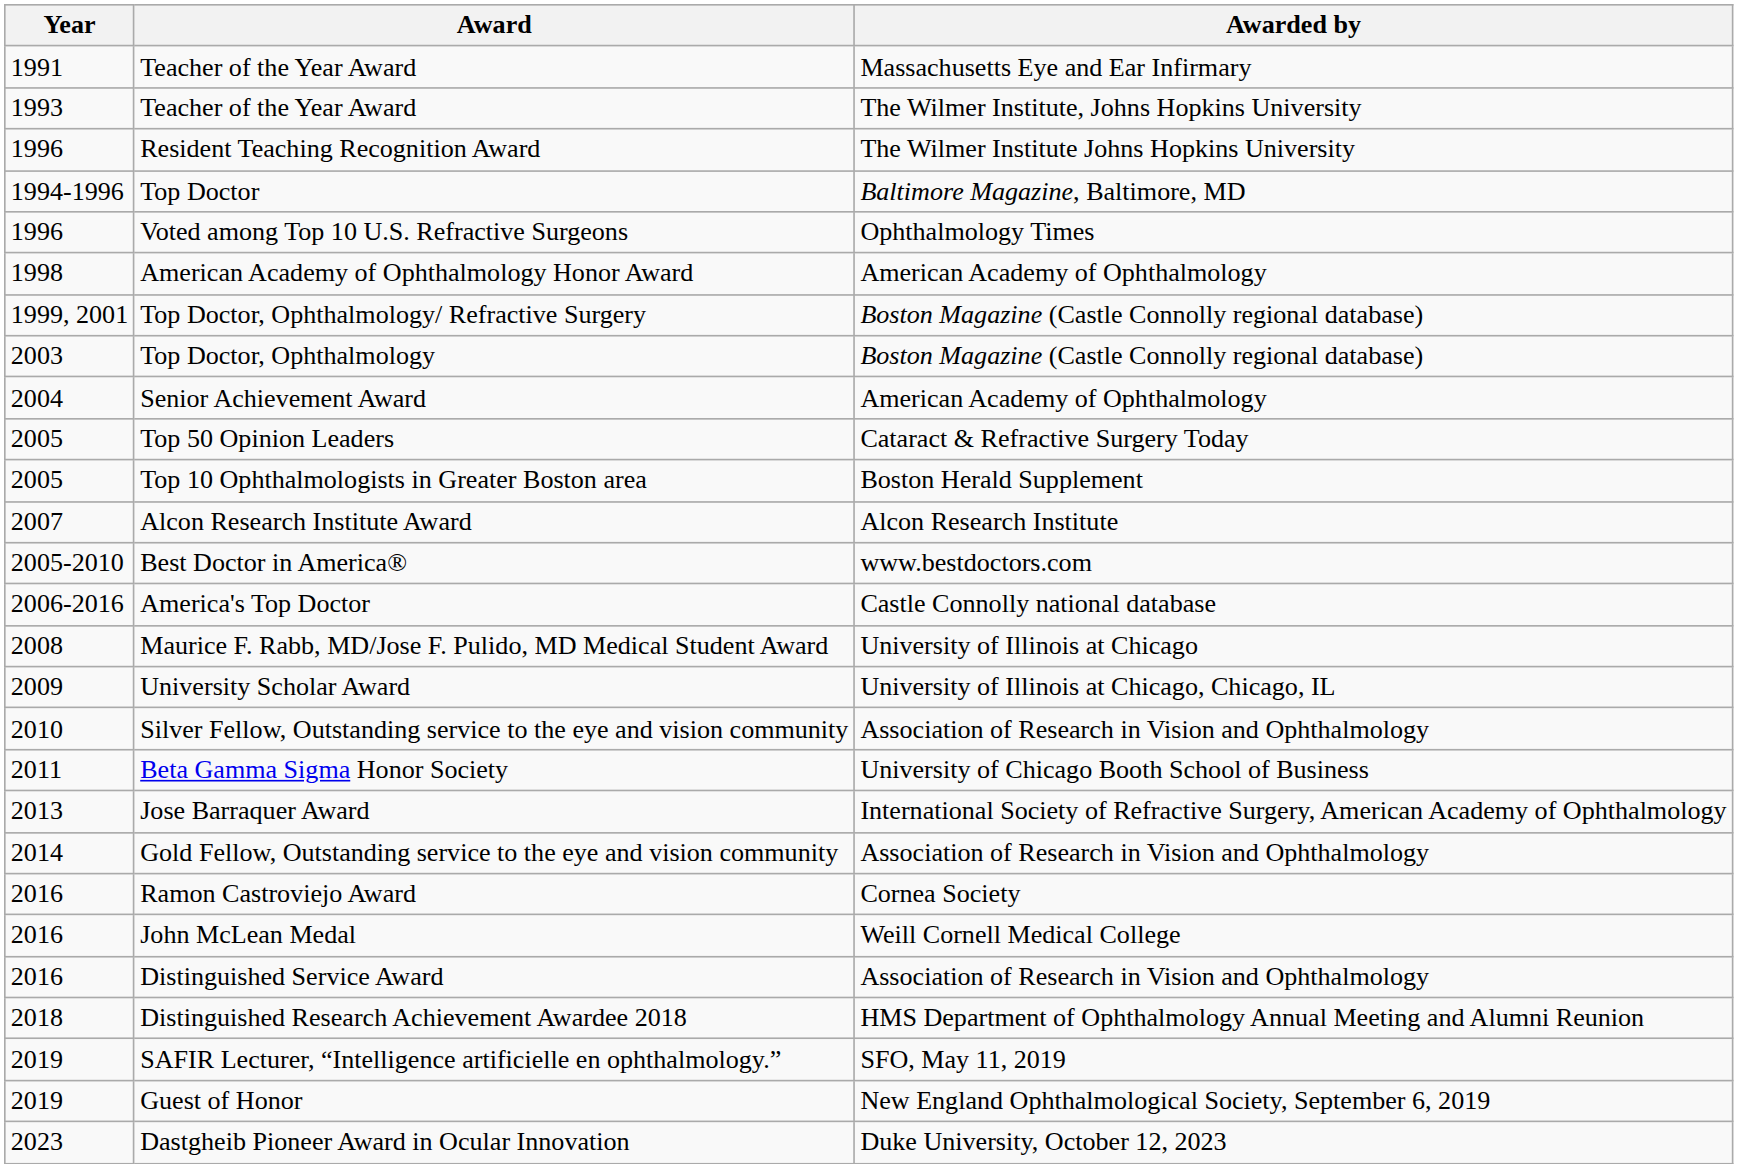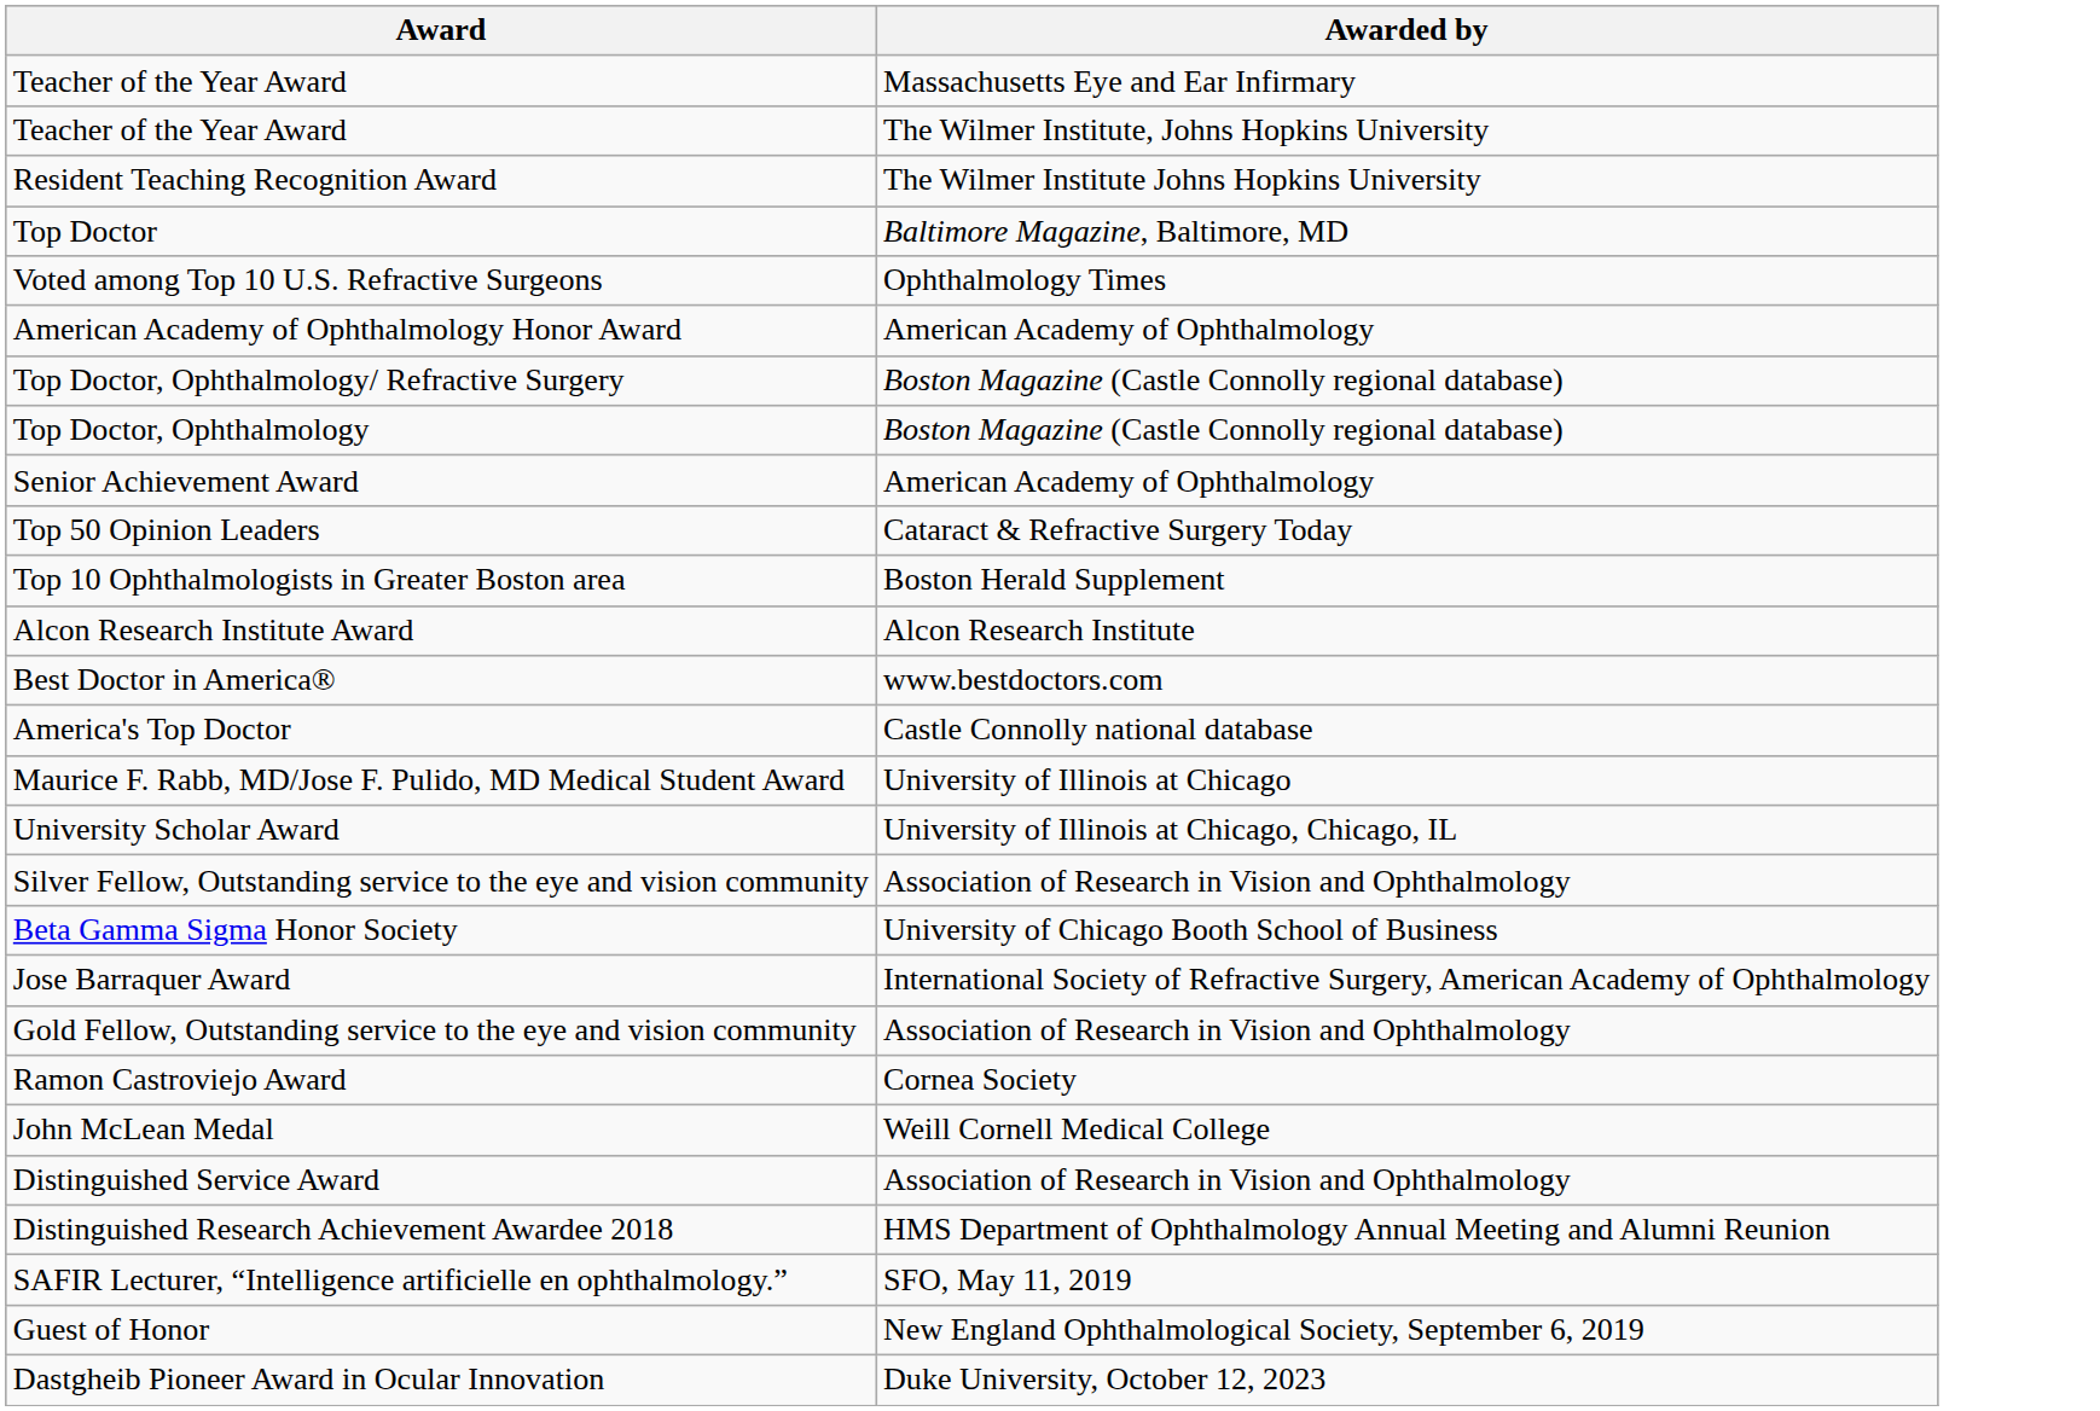 <table class="wikitable">
 <tr>
-<th>Year</th>
 <th>Award</th>
 <th>Awarded by</th>
 </tr>
 <tr>
-<td>1991</td>
 <td>Teacher of the Year Award</td>
 <td>Massachusetts Eye and Ear Infirmary</td>
 </tr>
 <tr>
-<td>1993</td>
 <td>Teacher of the Year Award</td>
 <td>The Wilmer Institute, Johns Hopkins University</td>
 </tr>
 <tr>
-<td>1996</td>
 <td>Resident Teaching Recognition Award</td>
 <td>The Wilmer Institute Johns Hopkins University</td>
 </tr>
 <tr>
-<td>1994-1996</td>
 <td>Top Doctor</td>
 <td><em>Baltimore Magazine</em>, Baltimore, MD</td>
 </tr>
 <tr>
-<td>1996</td>
 <td>Voted among Top 10 U.S. Refractive Surgeons</td>
 <td>Ophthalmology Times</td>
 </tr>
 <tr>
-<td>1998</td>
 <td>American Academy of Ophthalmology Honor Award</td>
 <td>American Academy of Ophthalmology</td>
 </tr>
 <tr>
-<td>1999, 2001</td>
 <td>Top Doctor, Ophthalmology/ Refractive Surgery</td>
 <td><em>Boston Magazine</em> (Castle Connolly regional database)</td>
 </tr>
 <tr>
-<td>2003</td>
 <td>Top Doctor, Ophthalmology</td>
 <td><em>Boston Magazine</em> (Castle Connolly regional database)</td>
 </tr>
 <tr>
-<td>2004</td>
 <td>Senior Achievement Award</td>
 <td>American Academy of Ophthalmology</td>
 </tr>
 <tr>
-<td>2005</td>
 <td>Top 50 Opinion Leaders</td>
 <td>Cataract & Refractive Surgery Today</td>
 </tr>
 <tr>
-<td>2005</td>
 <td>Top 10 Ophthalmologists in Greater Boston area</td>
 <td>Boston Herald Supplement</td>
 </tr>
 <tr>
-<td>2007</td>
 <td>Alcon Research Institute Award</td>
 <td>Alcon Research Institute</td>
 </tr>
 <tr>
-<td>2005-2010</td>
 <td>Best Doctor in America®</td>
 <td>www.bestdoctors.com</td>
 </tr>
 <tr>
-<td>2006-2016</td>
 <td>America's Top Doctor</td>
 <td>Castle Connolly national database</td>
 </tr>
 <tr>
-<td>2008</td>
 <td>Maurice F. Rabb, MD/Jose F. Pulido, MD Medical Student Award</td>
 <td>University of Illinois at Chicago</td>
 </tr>
 <tr>
-<td>2009</td>
 <td>University Scholar Award</td>
 <td>University of Illinois at Chicago, Chicago, IL</td>
 </tr>
 <tr>
-<td>2010</td>
 <td>Silver Fellow, Outstanding service to the eye and vision community</td>
 <td>Association of Research in Vision and Ophthalmology</td>
 </tr>
 <tr>
-<td>2011</td>
 <td><a href='#'>Beta Gamma Sigma</a> Honor Society</td>
 <td>University of Chicago Booth School of Business</td>
 </tr>
 <tr>
-<td>2013</td>
 <td>Jose Barraquer Award</td>
 <td>International Society of Refractive Surgery, American Academy of Ophthalmology</td>
 </tr>
 <tr>
-<td>2014</td>
 <td>Gold Fellow, Outstanding service to the eye and vision community</td>
 <td>Association of Research in Vision and Ophthalmology</td>
 </tr>
 <tr>
-<td>2016</td>
 <td>Ramon Castroviejo Award </td>
 <td>Cornea Society</td>
 </tr>
 <tr>
-<td>2016</td>
 <td>John McLean Medal </td>
 <td>Weill Cornell Medical College</td>
 </tr>
 <tr>
-<td>2016</td>
 <td>Distinguished Service Award</td>
 <td>Association of Research in Vision and Ophthalmology</td>
 </tr>
 <tr>
-<td>2018</td>
 <td>Distinguished Research Achievement Awardee 2018</td>
 <td>HMS Department of Ophthalmology Annual Meeting and Alumni Reunion</td>
 </tr>
 <tr>
-<td>2019</td>
 <td>SAFIR Lecturer, “Intelligence artificielle en ophthalmology.”</td>
 <td>SFO, May 11, 2019</td>
 </tr>
 <tr>
-<td>2019</td>
 <td>Guest of Honor</td>
 <td>New England Ophthalmological Society, September 6, 2019</td>
 </tr>
 <tr>
-<td>2023</td>
 <td>Dastgheib Pioneer Award in Ocular Innovation</td>
 <td>Duke University, October 12, 2023</td>
 </tr>
 </table>
